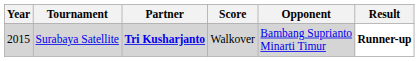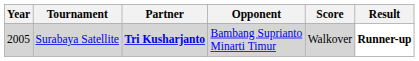 <table class="sortable wikitable" style="font-size: 90%;">
 <tr>
 <th>Year</th>
 <th>Tournament</th>
 <th>Partner</th>
+<th>Opponent</th>
 <th>Score</th>
-<th>Opponent</th>
 <th>Result</th>
 </tr>
 <tr style="background:#D5D5D5">
-<td align="center">2015</td>
+<td align="center">2005</td>
 <td align="left"><a href='#'>Surabaya Satellite</a></td>
 <td align="left"><strong> <a href='#'>Tri Kusharjanto</a></strong></td>
+<td align="left"> <a href='#'>Bambang Suprianto</a><br> <a href='#'>Minarti Timur</a></td>
 <td align="left">Walkover</td>
-<td align="left"> <a href='#'>Bambang Suprianto</a><br> <a href='#'>Minarti Timur</a></td>
 <td style="text-align:left; background:white"> <strong>Runner-up</strong></td>
 </tr>
 </table>
